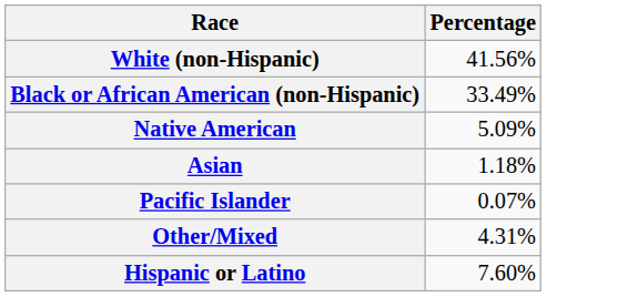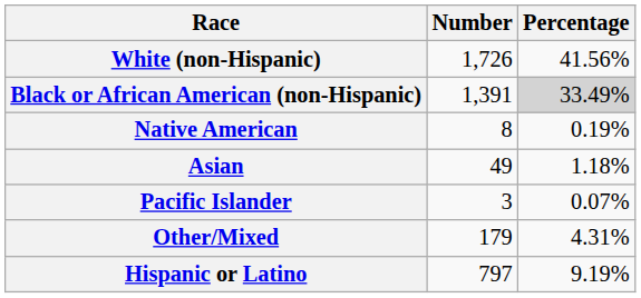 <table class="wikitable" style="text-align:right">
 <tr>
 <th scope="col">Race</th>
+<th scope="col">Number</th>
 <th scope="col">Percentage</th>
 </tr>
 <tr>
 <th scope="row"><a href='#'>White</a> (non-Hispanic)</th>
+<td>1,726</td>
 <td>41.56%</td>
 </tr>
 <tr>
 <th scope="row"><a href='#'>Black or African American</a> (non-Hispanic)</th>
-<td>33.49%</td>
+<td>1,391</td>
+<td style="background: lightgrey;">33.49%</td>
 </tr>
 <tr>
 <th scope="row"><a href='#'>Native American</a></th>
-<td>5.09%</td>
+<td>8</td>
+<td>0.19%</td>
 </tr>
 <tr>
 <th scope="row"><a href='#'>Asian</a></th>
+<td>49</td>
 <td>1.18%</td>
 </tr>
 <tr>
 <th scope="row"><a href='#'>Pacific Islander</a></th>
+<td>3</td>
 <td>0.07%</td>
 </tr>
 <tr>
 <th scope="row"><a href='#'>Other/Mixed</a></th>
+<td>179</td>
 <td>4.31%</td>
 </tr>
 <tr>
 <th scope="row"><a href='#'>Hispanic</a> or <a href='#'>Latino</a></th>
-<td>7.60%</td>
+<td>797</td>
+<td>9.19%</td>
 </tr>
 </table>
